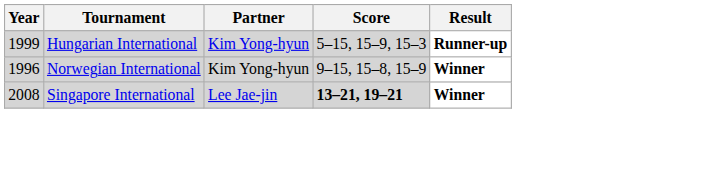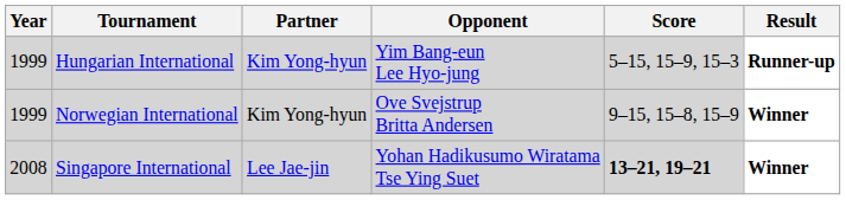 <table class="sortable wikitable" style="font-size: 90%;">
 <tr>
 <th>Year</th>
 <th>Tournament</th>
 <th>Partner</th>
+<th>Opponent</th>
 <th>Score</th>
 <th>Result</th>
 </tr>
 <tr style="background:#D5D5D5">
 <td align="center">1999</td>
 <td align="left"><a href='#'>Hungarian International</a></td>
 <td align="left"> <a href='#'>Kim Yong-hyun</a></td>
+<td align="left"> <a href='#'>Yim Bang-eun</a> <br>  <a href='#'>Lee Hyo-jung</a></td>
 <td align="left">5–15, 15–9, 15–3</td>
 <td style="text-align:left; background:white"> <strong>Runner-up</strong></td>
 </tr>
 <tr style="background:#D5D5D5">
-<td align="center">1996</td>
+<td align="center">1999</td>
 <td align="left"><a href='#'>Norwegian International</a></td>
 <td align="left"> Kim Yong-hyun</td>
+<td align="left"> <a href='#'>Ove Svejstrup</a> <br>  <a href='#'>Britta Andersen</a></td>
 <td align="left">9–15, 15–8, 15–9</td>
 <td style="text-align:left; background:white"> <strong>Winner</strong></td>
 </tr>
 <tr style="background:#D5D5D5">
 <td align="center">2008</td>
 <td align="left"><a href='#'>Singapore International</a></td>
 <td align="left"> <a href='#'>Lee Jae-jin</a></td>
+<td align="left"> <a href='#'>Yohan Hadikusumo Wiratama</a> <br>  <a href='#'>Tse Ying Suet</a></td>
 <td align="left"><strong>13–21, 19–21</strong></td>
 <td style="text-align:left; background:white"> <strong>Winner</strong></td>
 </tr>
 </table>
